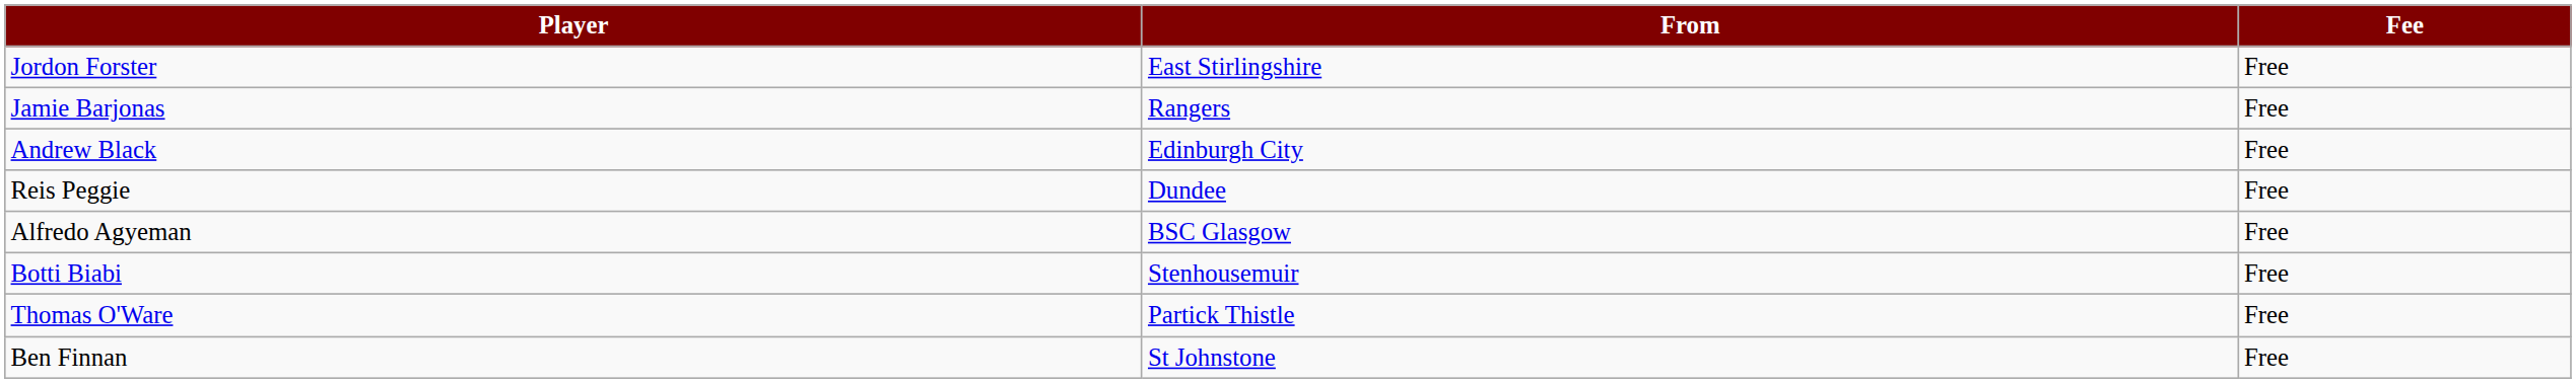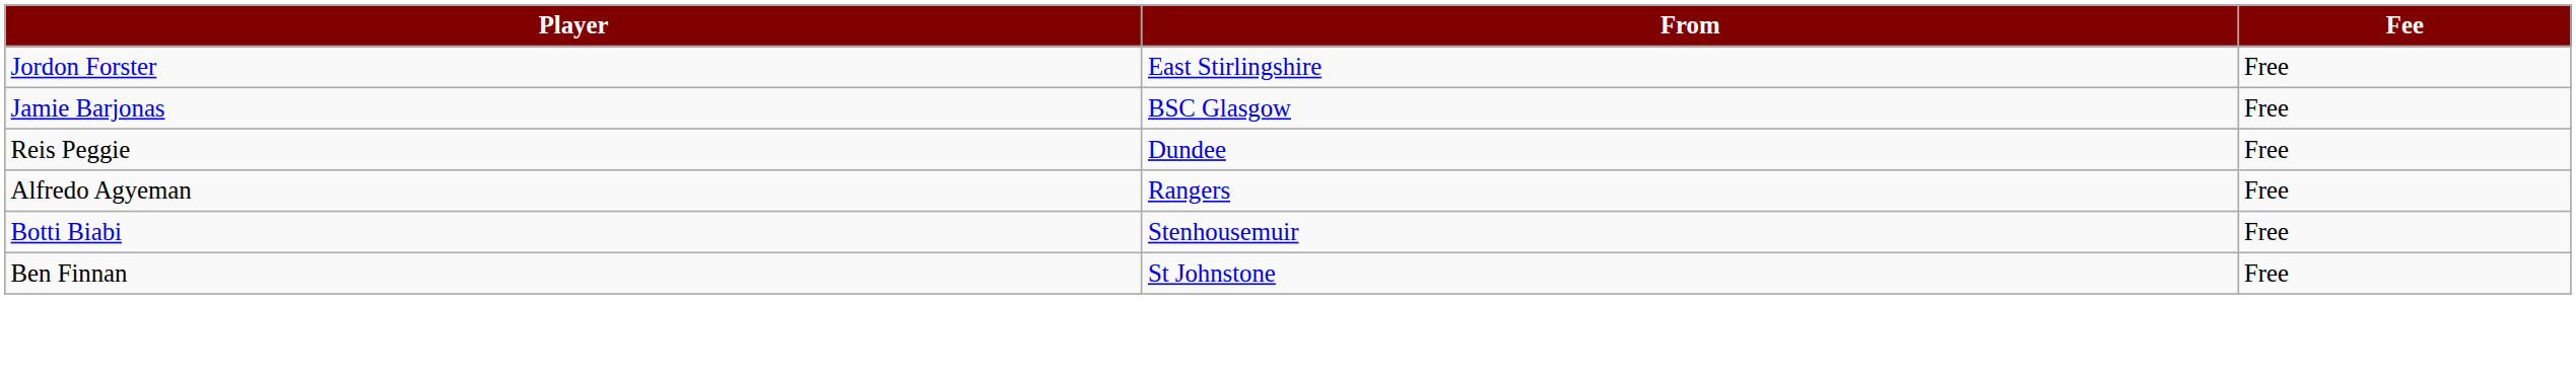 <table class="wikitable" style="text-align:left; font-size:95%;width:98%;">
 <tr>
 <th style="background:maroon; color:white;">Player</th>
 <th style="background:maroon; color:white;">From</th>
 <th style="background:maroon; color:white;">Fee</th>
 </tr>
 <tr>
 <td> <a href='#'>Jordon Forster</a></td>
 <td> <a href='#'>East Stirlingshire</a></td>
 <td>Free</td>
 </tr>
 <tr>
 <td> <a href='#'>Jamie Barjonas</a></td>
-<td> <a href='#'>Rangers</a></td>
-<td>Free</td>
-</tr>
-<tr>
-<td> <a href='#'>Andrew Black</a></td>
-<td> <a href='#'>Edinburgh City</a></td>
+<td> <a href='#'>BSC Glasgow</a></td>
 <td>Free</td>
 </tr>
 <tr>
 <td> Reis Peggie</td>
 <td> <a href='#'>Dundee</a></td>
 <td>Free</td>
 </tr>
 <tr>
 <td> Alfredo Agyeman</td>
-<td> <a href='#'>BSC Glasgow</a></td>
+<td> <a href='#'>Rangers</a></td>
 <td>Free</td>
 </tr>
 <tr>
 <td> <a href='#'>Botti Biabi</a></td>
 <td> <a href='#'>Stenhousemuir</a></td>
 <td>Free</td>
 </tr>
 <tr>
-<td> <a href='#'>Thomas O'Ware</a></td>
-<td> <a href='#'>Partick Thistle</a></td>
-<td>Free</td>
-</tr>
-<tr>
 <td> Ben Finnan</td>
 <td> <a href='#'>St Johnstone</a></td>
 <td>Free</td>
 </tr>
 </table>
